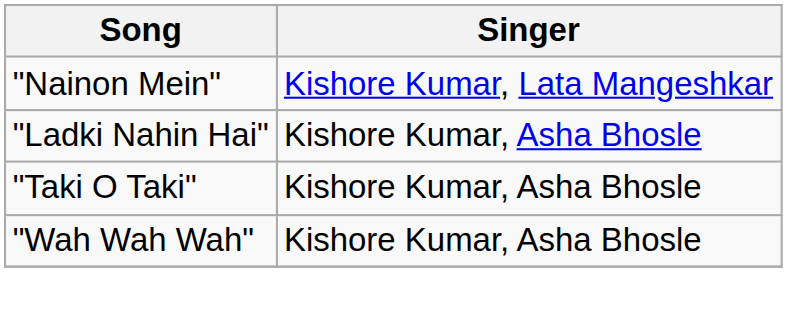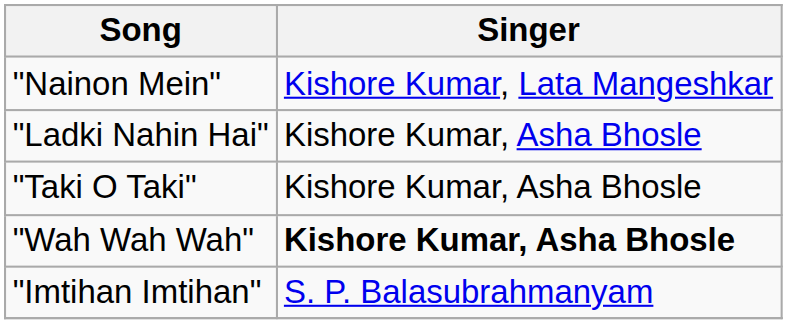 <table class="wikitable">
 <tr>
 <th>Song</th>
 <th>Singer</th>
 </tr>
 <tr>
 <td>"Nainon Mein"</td>
 <td><a href='#'>Kishore Kumar</a>, <a href='#'>Lata Mangeshkar</a></td>
 </tr>
 <tr>
 <td>"Ladki Nahin Hai"</td>
 <td>Kishore Kumar, <a href='#'>Asha Bhosle</a></td>
 </tr>
 <tr>
 <td>"Taki O Taki"</td>
 <td>Kishore Kumar, Asha Bhosle</td>
 </tr>
 <tr>
 <td>"Wah Wah Wah"</td>
-<td>Kishore Kumar, Asha Bhosle</td>
+<td><strong>Kishore Kumar, Asha Bhosle</strong></td>
+</tr>
+<tr>
+<td>"Imtihan Imtihan"</td>
+<td><a href='#'>S. P. Balasubrahmanyam</a></td>
 </tr>
 <tr>
 </tr>
 </table>
